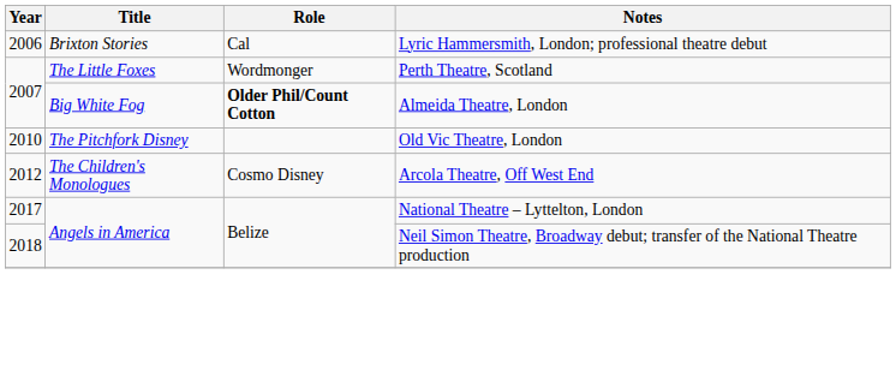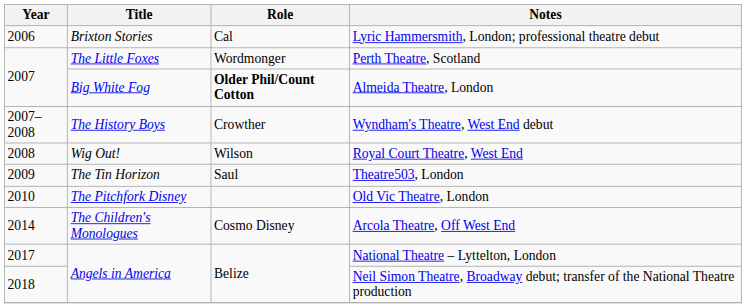 <table class="wikitable sortable">
 <tr>
 <th>Year</th>
 <th>Title</th>
 <th>Role</th>
 <th class="unsortable">Notes</th>
 </tr>
 <tr>
 <td>2006</td>
 <td><em>Brixton Stories</em></td>
 <td>Cal</td>
 <td><a href='#'>Lyric Hammersmith</a>, London; professional theatre debut</td>
 </tr>
 <tr>
 <td rowspan="2">2007</td>
 <td><em><a href='#'>The Little Foxes</a></em></td>
 <td>Wordmonger</td>
 <td><a href='#'>Perth Theatre</a>, Scotland</td>
 </tr>
 <tr>
 <td><em><a href='#'>Big White Fog</a></em></td>
 <td><strong>Older Phil/Count Cotton</strong></td>
 <td><a href='#'>Almeida Theatre</a>, London</td>
 </tr>
 <tr>
+<td>2007–2008</td>
+<td><em><a href='#'>The History Boys</a></em></td>
+<td>Crowther</td>
+<td><a href='#'>Wyndham's Theatre</a>, <a href='#'>West End</a> debut</td>
+</tr>
+<tr>
+<td>2008</td>
+<td><em>Wig Out!</em></td>
+<td>Wilson</td>
+<td><a href='#'>Royal Court Theatre</a>, <a href='#'>West End</a></td>
+</tr>
+<tr>
+<td>2009</td>
+<td><em>The Tin Horizon</em></td>
+<td>Saul</td>
+<td><a href='#'>Theatre503</a>, London</td>
+</tr>
+<tr>
 <td>2010</td>
 <td><em><a href='#'>The Pitchfork Disney</a></em></td>
 <td></td>
 <td><a href='#'>Old Vic Theatre</a>, London</td>
 </tr>
 <tr>
-<td>2012</td>
+<td>2014</td>
 <td><em><a href='#'>The Children's Monologues</a></em></td>
 <td>Cosmo Disney</td>
 <td><a href='#'>Arcola Theatre</a>, <a href='#'>Off West End</a></td>
 </tr>
 <tr>
 <td>2017</td>
 <td rowspan="2"><em><a href='#'>Angels in America</a></em></td>
 <td rowspan="2">Belize</td>
 <td><a href='#'>National Theatre</a> – Lyttelton, London</td>
 </tr>
 <tr>
 <td>2018</td>
 <td><a href='#'>Neil Simon Theatre</a>, <a href='#'>Broadway</a> debut; transfer of the National Theatre production</td>
 </tr>
 <tr>
 </tr>
 </table>
